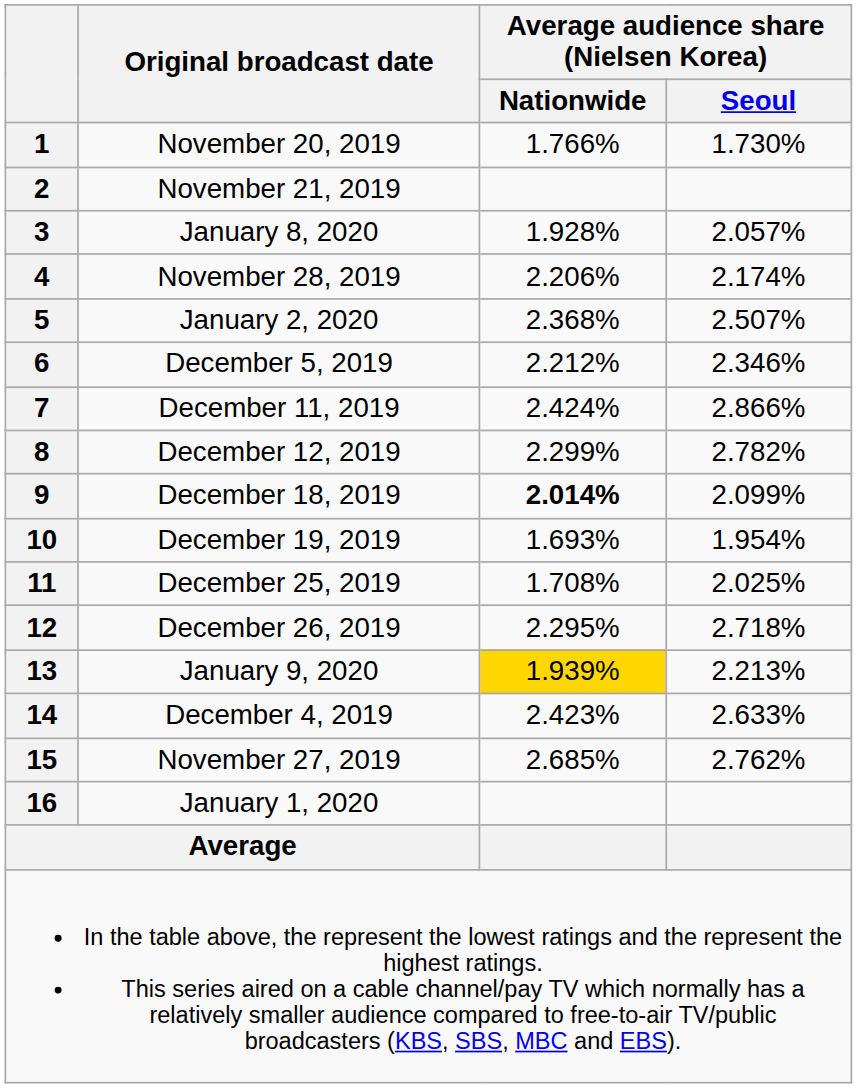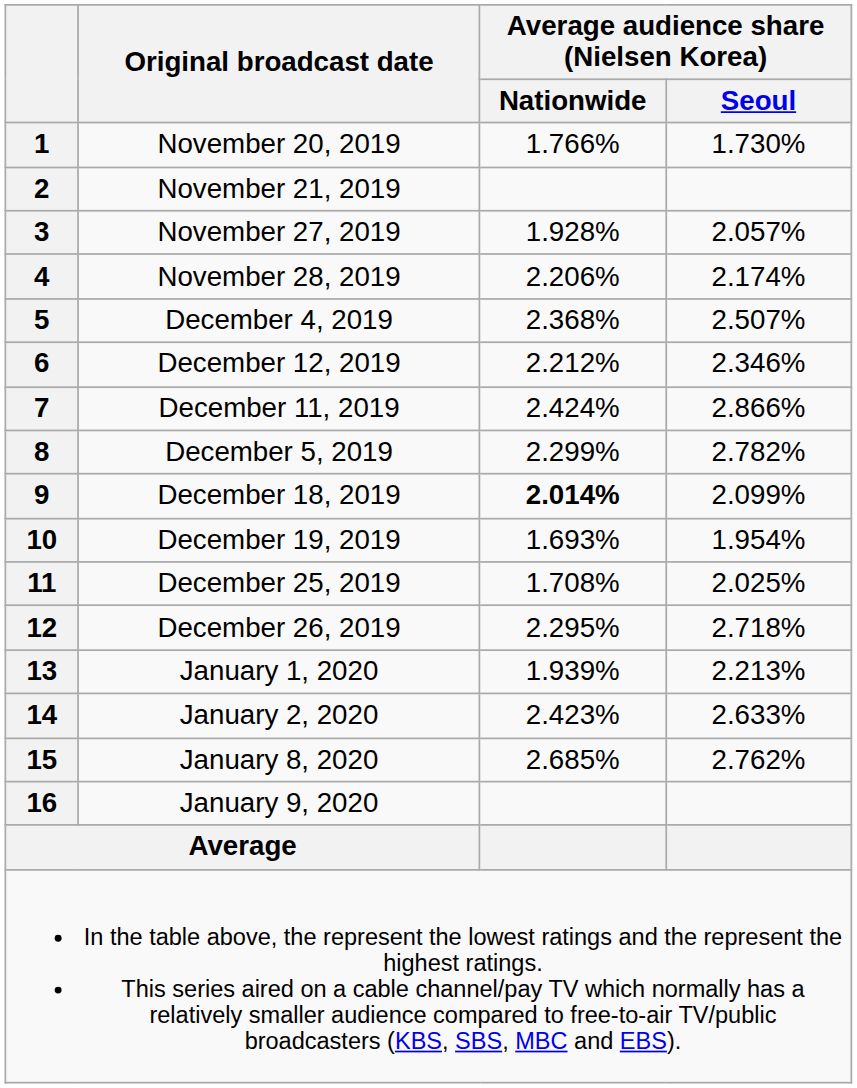 <table class="wikitable" style="text-align:center;max-width:490px; margin-left: auto; margin-right: auto; border: none;">
 <tr>
 </tr>
 <tr>
 <th rowspan="2"></th>
 <th rowspan="2">Original broadcast date</th>
 <th colspan="2">Average audience share<br>(Nielsen Korea)</th>
 </tr>
 <tr>
 <th width=100>Nationwide</th>
 <th width=100><a href='#'>Seoul</a></th>
 </tr>
 <tr>
 <th>1</th>
 <td>November 20, 2019</td>
 <td>1.766%</td>
 <td>1.730%</td>
 </tr>
 <tr>
 <th>2</th>
 <td>November 21, 2019</td>
 <td></td>
 <td></td>
 </tr>
 <tr>
 <th>3</th>
-<td>January 8, 2020</td>
+<td>November 27, 2019</td>
 <td>1.928%</td>
 <td>2.057%</td>
 </tr>
 <tr>
 <th>4</th>
 <td>November 28, 2019</td>
 <td>2.206%</td>
 <td>2.174%</td>
 </tr>
 <tr>
 <th>5</th>
-<td>January 2, 2020</td>
+<td>December 4, 2019</td>
 <td>2.368%</td>
 <td>2.507%</td>
 </tr>
 <tr>
 <th>6</th>
-<td>December 5, 2019</td>
+<td>December 12, 2019</td>
 <td>2.212%</td>
 <td>2.346%</td>
 </tr>
 <tr>
 <th>7</th>
 <td>December 11, 2019</td>
 <td>2.424%</td>
 <td>2.866%</td>
 </tr>
 <tr>
 <th>8</th>
-<td>December 12, 2019</td>
+<td>December 5, 2019</td>
 <td>2.299%</td>
 <td>2.782%</td>
 </tr>
 <tr>
 <th>9</th>
 <td>December 18, 2019</td>
 <td><strong>2.014%</strong></td>
 <td>2.099%</td>
 </tr>
 <tr>
 <th>10</th>
 <td>December 19, 2019</td>
 <td>1.693%</td>
 <td>1.954%</td>
 </tr>
 <tr>
 <th>11</th>
 <td>December 25, 2019</td>
 <td>1.708%</td>
 <td>2.025%</td>
 </tr>
 <tr>
 <th>12</th>
 <td>December 26, 2019</td>
 <td>2.295%</td>
 <td>2.718%</td>
 </tr>
 <tr>
 <th>13</th>
-<td>January 9, 2020</td>
-<td style="background: gold;">1.939%</td>
+<td>January 1, 2020</td>
+<td>1.939%</td>
 <td>2.213%</td>
 </tr>
 <tr>
 <th>14</th>
-<td>December 4, 2019</td>
+<td>January 2, 2020</td>
 <td>2.423%</td>
 <td>2.633%</td>
 </tr>
 <tr>
 <th>15</th>
-<td>November 27, 2019</td>
+<td>January 8, 2020</td>
 <td>2.685%</td>
 <td>2.762%</td>
 </tr>
 <tr>
 <th>16</th>
-<td>January 1, 2020</td>
+<td>January 9, 2020</td>
 <td></td>
 <td></td>
 </tr>
 <tr>
 <th colspan="2">Average</th>
 <th></th>
 <th></th>
 </tr>
 <tr>
 <td colspan="4" style="font-size:85%"><br><ul><li>In the table above, the <strong></strong> represent the lowest ratings and the <strong></strong> represent the highest ratings.</li><li>This series aired on a cable channel/pay TV which normally has a relatively smaller audience compared to free-to-air TV/public broadcasters (<a href='#'>KBS</a>, <a href='#'>SBS</a>, <a href='#'>MBC</a> and <a href='#'>EBS</a>).</li></ul></td>
 </tr>
 </table>
